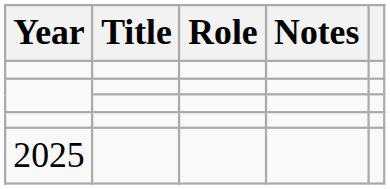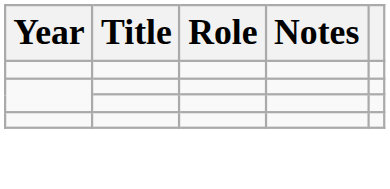 <table class="wikitable">
 <tr>
 <th>Year</th>
 <th>Title</th>
 <th>Role</th>
 <th class="unsortable">Notes</th>
 <th class="unsortable"></th>
 </tr>
 <tr>
 <td></td>
 <td><em></em></td>
 <td></td>
 <td></td>
 <td style="text-align:center;"></td>
 </tr>
 <tr>
 <td rowspan="2"></td>
 <td><em></em></td>
 <td></td>
 <td></td>
 <td style="text-align:center;"></td>
 </tr>
 <tr>
 <td><em></em></td>
 <td></td>
 <td></td>
 <td style="text-align:center;"></td>
 </tr>
 <tr>
 <td></td>
 <td><em></em></td>
 <td></td>
 <td></td>
 <td style="text-align:center;"></td>
 </tr>
-<tr>
-<td>2025</td>
-<td></td>
-<td></td>
-<td></td>
-<td style="text-align:center;"></td>
-</tr>
 </table>
